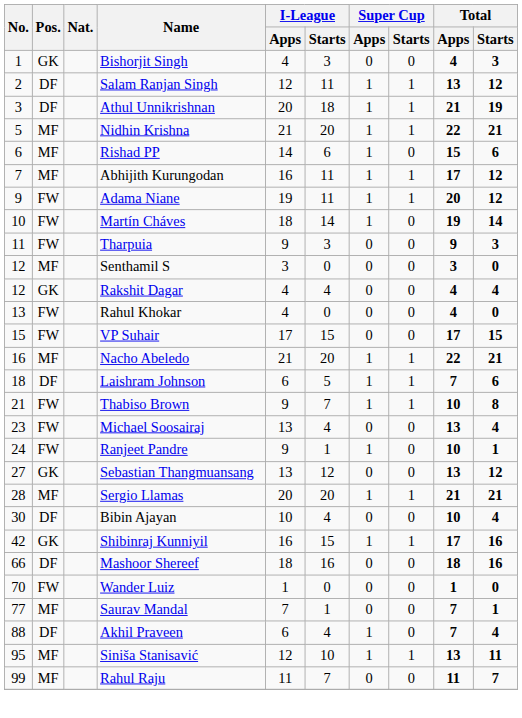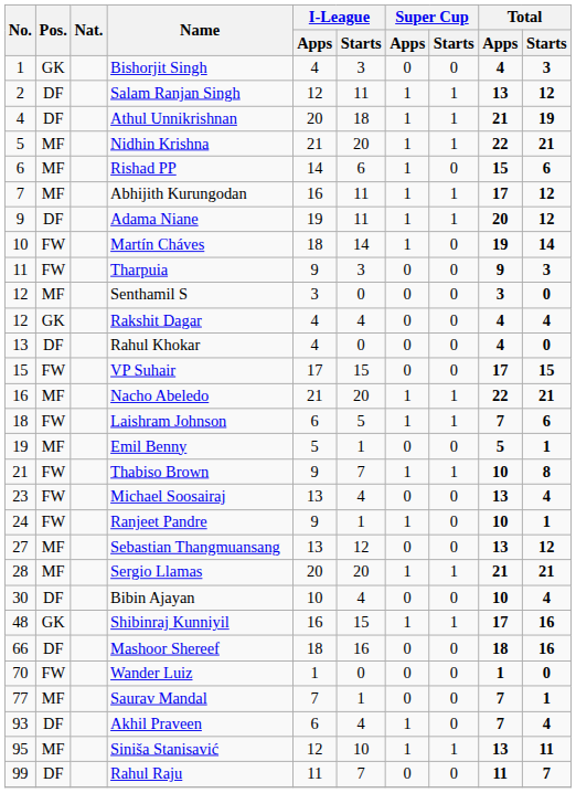 <table class="wikitable sortable" style="text-align:center">
 <tr>
 <th rowspan="2">No.</th>
 <th rowspan="2">Pos.</th>
 <th rowspan="2">Nat.</th>
 <th rowspan="2" style="width:180px;">Name</th>
 <th colspan="2" style="width:86px;"><a href='#'>I-League</a></th>
 <th colspan="2" style="width:86px;"><a href='#'>Super Cup</a></th>
 <th colspan="2" style="width:86px;">Total</th>
 </tr>
 <tr>
 <th>Apps</th>
 <th>Starts</th>
 <th>Apps</th>
 <th>Starts</th>
 <th>Apps</th>
 <th>Starts</th>
 </tr>
 <tr>
 <td>1</td>
 <td>GK</td>
 <td></td>
 <td align=left><a href='#'>Bishorjit Singh</a></td>
 <td>4</td>
 <td>3</td>
 <td>0</td>
 <td>0</td>
 <td><strong>4</strong></td>
 <td><strong>3</strong></td>
 </tr>
 <tr>
 <td>2</td>
 <td>DF</td>
 <td></td>
 <td align=left><a href='#'>Salam Ranjan Singh</a></td>
 <td>12</td>
 <td>11</td>
 <td>1</td>
 <td>1</td>
 <td><strong>13</strong></td>
 <td><strong>12</strong></td>
 </tr>
 <tr>
-<td>3</td>
+<td>4</td>
 <td>DF</td>
 <td></td>
 <td align=left><a href='#'>Athul Unnikrishnan</a></td>
 <td>20</td>
 <td>18</td>
 <td>1</td>
 <td>1</td>
 <td><strong>21</strong></td>
 <td><strong>19</strong></td>
 </tr>
 <tr>
 <td>5</td>
 <td>MF</td>
 <td></td>
 <td align=left><a href='#'>Nidhin Krishna</a></td>
 <td>21</td>
 <td>20</td>
 <td>1</td>
 <td>1</td>
 <td><strong>22</strong></td>
 <td><strong>21</strong></td>
 </tr>
 <tr>
 <td>6</td>
 <td>MF</td>
 <td></td>
 <td align=left><a href='#'>Rishad PP</a></td>
 <td>14</td>
 <td>6</td>
 <td>1</td>
 <td>0</td>
 <td><strong>15</strong></td>
 <td><strong>6</strong></td>
 </tr>
 <tr>
 <td>7</td>
 <td>MF</td>
 <td></td>
 <td align=left>Abhijith Kurungodan</td>
 <td>16</td>
 <td>11</td>
 <td>1</td>
 <td>1</td>
 <td><strong>17</strong></td>
 <td><strong>12</strong></td>
 </tr>
 <tr>
 <td>9</td>
-<td>FW</td>
+<td>DF</td>
 <td></td>
 <td align=left><a href='#'>Adama Niane</a></td>
 <td>19</td>
 <td>11</td>
 <td>1</td>
 <td>1</td>
 <td><strong>20</strong></td>
 <td><strong>12</strong></td>
 </tr>
 <tr>
 <td>10</td>
 <td>FW</td>
 <td></td>
 <td align=left><a href='#'>Martín Cháves</a></td>
 <td>18</td>
 <td>14</td>
 <td>1</td>
 <td>0</td>
 <td><strong>19</strong></td>
 <td><strong>14</strong></td>
 </tr>
 <tr>
 <td>11</td>
 <td>FW</td>
 <td></td>
 <td align=left><a href='#'>Tharpuia</a></td>
 <td>9</td>
 <td>3</td>
 <td>0</td>
 <td>0</td>
 <td><strong>9</strong></td>
 <td><strong>3</strong></td>
 </tr>
 <tr>
 <td>12</td>
 <td>MF</td>
 <td></td>
 <td align=left>Senthamil S</td>
 <td>3</td>
 <td>0</td>
 <td>0</td>
 <td>0</td>
 <td><strong>3</strong></td>
 <td><strong>0</strong></td>
 </tr>
 <tr>
 <td>12</td>
 <td>GK</td>
 <td></td>
 <td align=left><a href='#'>Rakshit Dagar</a></td>
 <td>4</td>
 <td>4</td>
 <td>0</td>
 <td>0</td>
 <td><strong>4</strong></td>
 <td><strong>4</strong></td>
 </tr>
 <tr>
 <td>13</td>
-<td>FW</td>
+<td>DF</td>
 <td></td>
 <td align=left>Rahul Khokar</td>
 <td>4</td>
 <td>0</td>
 <td>0</td>
 <td>0</td>
 <td><strong>4</strong></td>
 <td><strong>0</strong></td>
 </tr>
 <tr>
 <td>15</td>
 <td>FW</td>
 <td></td>
 <td align=left><a href='#'>VP Suhair</a></td>
 <td>17</td>
 <td>15</td>
 <td>0</td>
 <td>0</td>
 <td><strong>17</strong></td>
 <td><strong>15</strong></td>
 </tr>
 <tr>
 <td>16</td>
 <td>MF</td>
 <td></td>
 <td align=left><a href='#'>Nacho Abeledo </a></td>
 <td>21</td>
 <td>20</td>
 <td>1</td>
 <td>1</td>
 <td><strong>22</strong></td>
 <td><strong>21</strong></td>
 </tr>
 <tr>
 <td>18</td>
-<td>DF</td>
+<td>FW</td>
 <td></td>
 <td align=left><a href='#'>Laishram Johnson</a></td>
 <td>6</td>
 <td>5</td>
 <td>1</td>
 <td>1</td>
 <td><strong>7</strong></td>
 <td><strong>6</strong></td>
+</tr>
+<tr>
+<td>19</td>
+<td>MF</td>
+<td></td>
+<td align=left><a href='#'>Emil Benny</a></td>
+<td>5</td>
+<td>1</td>
+<td>0</td>
+<td>0</td>
+<td><strong>5</strong></td>
+<td><strong>1</strong></td>
 </tr>
 <tr>
 <td>21</td>
 <td>FW</td>
 <td></td>
 <td align=left><a href='#'>Thabiso Brown</a></td>
 <td>9</td>
 <td>7</td>
 <td>1</td>
 <td>1</td>
 <td><strong>10</strong></td>
 <td><strong>8</strong></td>
 </tr>
 <tr>
 <td>23</td>
 <td>FW</td>
 <td></td>
 <td align=left><a href='#'>Michael Soosairaj</a></td>
 <td>13</td>
 <td>4</td>
 <td>0</td>
 <td>0</td>
 <td><strong>13</strong></td>
 <td><strong>4</strong></td>
 </tr>
 <tr>
 <td>24</td>
 <td>FW</td>
 <td></td>
 <td align=left><a href='#'>Ranjeet Pandre</a></td>
 <td>9</td>
 <td>1</td>
 <td>1</td>
 <td>0</td>
 <td><strong>10</strong></td>
 <td><strong>1</strong></td>
 </tr>
 <tr>
 <td>27</td>
-<td>GK</td>
+<td>MF</td>
 <td></td>
 <td align=left><a href='#'>Sebastian Thangmuansang</a></td>
 <td>13</td>
 <td>12</td>
 <td>0</td>
 <td>0</td>
 <td><strong>13</strong></td>
 <td><strong>12</strong></td>
 </tr>
 <tr>
 <td>28</td>
 <td>MF</td>
 <td></td>
 <td align=left><a href='#'>Sergio Llamas</a></td>
 <td>20</td>
 <td>20</td>
 <td>1</td>
 <td>1</td>
 <td><strong>21</strong></td>
 <td><strong>21</strong></td>
 </tr>
 <tr>
 <td>30</td>
 <td>DF</td>
 <td></td>
 <td align=left>Bibin Ajayan</td>
 <td>10</td>
 <td>4</td>
 <td>0</td>
 <td>0</td>
 <td><strong>10</strong></td>
 <td><strong>4</strong></td>
 </tr>
 <tr>
-<td>42</td>
+<td>48</td>
 <td>GK</td>
 <td></td>
 <td align=left><a href='#'>Shibinraj Kunniyil</a></td>
 <td>16</td>
 <td>15</td>
 <td>1</td>
 <td>1</td>
 <td><strong>17</strong></td>
 <td><strong>16</strong></td>
 </tr>
 <tr>
 <td>66</td>
 <td>DF</td>
 <td></td>
 <td align=left><a href='#'>Mashoor Shereef</a></td>
 <td>18</td>
 <td>16</td>
 <td>0</td>
 <td>0</td>
 <td><strong>18</strong></td>
 <td><strong>16</strong></td>
 </tr>
 <tr>
 <td>70</td>
 <td>FW</td>
 <td></td>
 <td align=left><a href='#'>Wander Luiz</a></td>
 <td>1</td>
 <td>0</td>
 <td>0</td>
 <td>0</td>
 <td><strong>1</strong></td>
 <td><strong>0</strong></td>
 </tr>
 <tr>
 <td>77</td>
 <td>MF</td>
 <td></td>
 <td align=left><a href='#'>Saurav Mandal</a></td>
 <td>7</td>
 <td>1</td>
 <td>0</td>
 <td>0</td>
 <td><strong>7</strong></td>
 <td><strong>1</strong></td>
 </tr>
 <tr>
-<td>88</td>
+<td>93</td>
 <td>DF</td>
 <td></td>
 <td align=left><a href='#'>Akhil Praveen</a></td>
 <td>6</td>
 <td>4</td>
 <td>1</td>
 <td>0</td>
 <td><strong>7</strong></td>
 <td><strong>4</strong></td>
 </tr>
 <tr>
 <td>95</td>
 <td>MF</td>
 <td></td>
 <td align=left><a href='#'>Siniša Stanisavić</a></td>
 <td>12</td>
 <td>10</td>
 <td>1</td>
 <td>1</td>
 <td><strong>13</strong></td>
 <td><strong>11</strong></td>
 </tr>
 <tr>
 <td>99</td>
-<td>MF</td>
+<td>DF</td>
 <td></td>
 <td align=left><a href='#'>Rahul Raju</a></td>
 <td>11</td>
 <td>7</td>
 <td>0</td>
 <td>0</td>
 <td><strong>11</strong></td>
 <td><strong>7</strong></td>
 </tr>
 <tr>
 </tr>
 </table>
